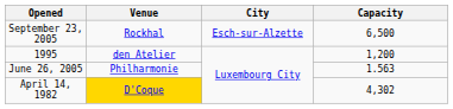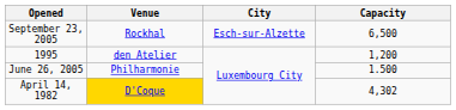 <table class="sortable wikitable" style="text-align:center;">
 <tr>
 <th scope="col" style="width:10em;">Opened</th>
 <th scope="col" style="width:15em;">Venue</th>
 <th scope="col" style="width:15em;">City</th>
 <th scope="col" style="width:20em;">Capacity</th>
 </tr>
 <tr>
 <td>September 23, 2005</td>
 <td><a href='#'>Rockhal</a></td>
 <td><a href='#'>Esch-sur-Alzette</a></td>
 <td>6,500</td>
 </tr>
 <tr>
 <td>1995</td>
 <td><a href='#'>den Atelier</a></td>
 <td rowspan="3"><a href='#'>Luxembourg City</a></td>
 <td>1,200</td>
 </tr>
 <tr>
 <td>June 26, 2005</td>
 <td><a href='#'>Philharmonie</a></td>
-<td>1.563</td>
+<td>1.500</td>
 </tr>
 <tr>
 <td>April 14, 1982</td>
 <td style="background: gold;"><a href='#'>D'Coque</a></td>
 <td>4,302</td>
 </tr>
 </table>
